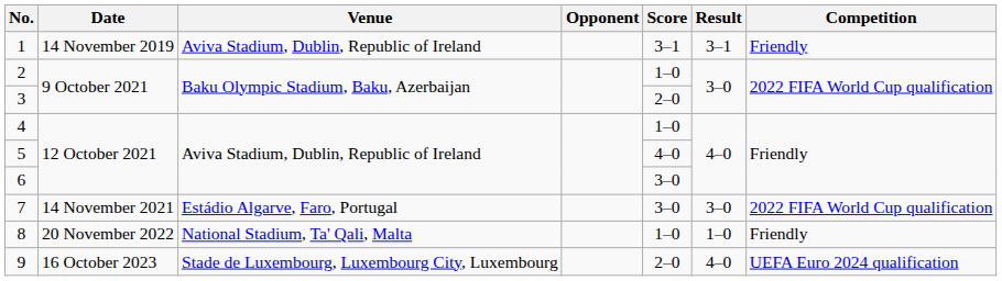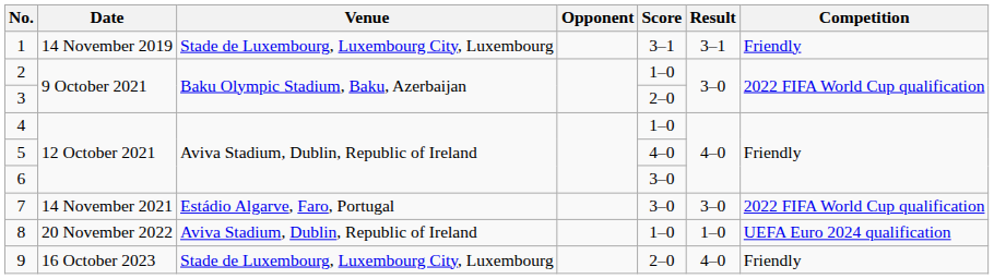 <table class="wikitable sortable">
 <tr>
 <th scope="col">No.</th>
 <th scope="col">Date</th>
 <th scope="col">Venue</th>
 <th scope="col">Opponent</th>
 <th scope="col">Score</th>
 <th scope="col">Result</th>
 <th scope="col">Competition</th>
 </tr>
 <tr>
 <td style="text-align:center">1</td>
 <td>14 November 2019</td>
-<td><a href='#'>Aviva Stadium</a>, <a href='#'>Dublin</a>, Republic of Ireland</td>
+<td><a href='#'>Stade de Luxembourg</a>, <a href='#'>Luxembourg City</a>, Luxembourg</td>
 <td></td>
 <td style="text-align:center">3–1</td>
 <td style="text-align:center">3–1</td>
 <td><a href='#'>Friendly</a></td>
 </tr>
 <tr>
 <td style="text-align:center">2</td>
 <td rowspan="2">9 October 2021</td>
 <td rowspan="2"><a href='#'>Baku Olympic Stadium</a>, <a href='#'>Baku</a>, Azerbaijan</td>
 <td rowspan="2"></td>
 <td style="text-align:center">1–0</td>
 <td rowspan="2" style="text-align:center">3–0</td>
 <td rowspan="2"><a href='#'>2022 FIFA World Cup qualification</a></td>
 </tr>
 <tr>
 <td style="text-align:center">3</td>
 <td style="text-align:center">2–0</td>
 </tr>
 <tr>
 <td style="text-align:center">4</td>
 <td rowspan="3">12 October 2021</td>
 <td rowspan="3">Aviva Stadium, Dublin, Republic of Ireland</td>
 <td rowspan="3"></td>
 <td style="text-align:center">1–0</td>
 <td rowspan="3" style="text-align:center">4–0</td>
 <td rowspan="3">Friendly</td>
 </tr>
 <tr>
 <td style="text-align:center">5</td>
 <td style="text-align:center">4–0</td>
 </tr>
 <tr>
 <td style="text-align:center">6</td>
 <td style="text-align:center">3–0</td>
 </tr>
 <tr>
 <td style="text-align:center">7</td>
 <td>14 November 2021</td>
 <td><a href='#'>Estádio Algarve</a>, <a href='#'>Faro</a>, Portugal</td>
 <td></td>
 <td style="text-align:center">3–0</td>
 <td style="text-align:center">3–0</td>
 <td><a href='#'>2022 FIFA World Cup qualification</a></td>
 </tr>
 <tr>
 <td style="text-align:center">8</td>
 <td>20 November 2022</td>
-<td><a href='#'>National Stadium</a>, <a href='#'>Ta' Qali</a>, <a href='#'>Malta</a></td>
+<td><a href='#'>Aviva Stadium</a>, <a href='#'>Dublin</a>, Republic of Ireland</td>
 <td></td>
 <td style="text-align:center">1–0</td>
 <td style="text-align:center">1–0</td>
-<td>Friendly</td>
+<td><a href='#'>UEFA Euro 2024 qualification</a></td>
 </tr>
 <tr>
 <td style="text-align:center">9</td>
 <td>16 October 2023</td>
 <td><a href='#'>Stade de Luxembourg</a>, <a href='#'>Luxembourg City</a>, Luxembourg</td>
 <td></td>
 <td style="text-align:center">2–0</td>
 <td style="text-align:center">4–0</td>
-<td><a href='#'>UEFA Euro 2024 qualification</a></td>
+<td>Friendly</td>
 </tr>
 </table>
